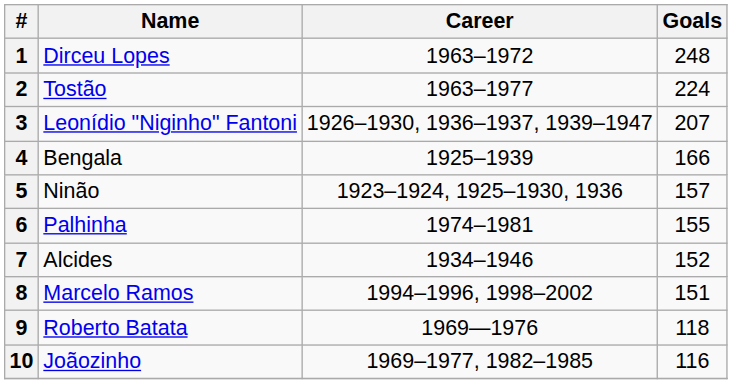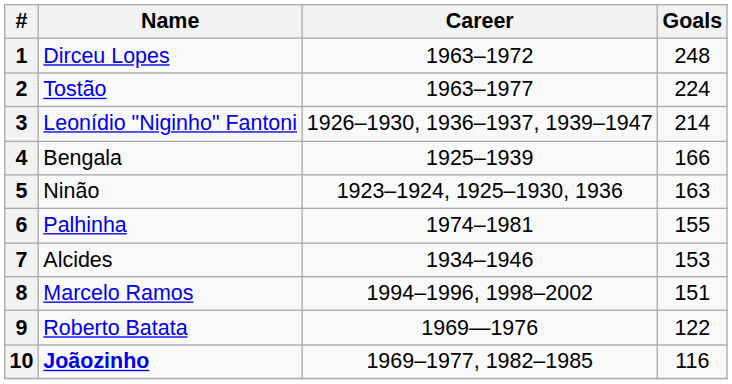 <table class="wikitable" style="text-align: center;">
 <tr>
 <th>#</th>
 <th>Name</th>
 <th>Career</th>
 <th>Goals</th>
 </tr>
 <tr>
 <th>1</th>
 <td style="text-align:left"><a href='#'>Dirceu Lopes</a></td>
 <td>1963–1972</td>
 <td>248</td>
 </tr>
 <tr>
 <th>2</th>
 <td style="text-align:left"><a href='#'>Tostão</a></td>
 <td>1963–1977</td>
 <td>224</td>
 </tr>
 <tr>
 <th>3</th>
 <td style="text-align:left"><a href='#'>Leonídio "Niginho" Fantoni</a></td>
 <td>1926–1930, 1936–1937, 1939–1947</td>
-<td>207</td>
+<td>214</td>
 </tr>
 <tr>
 <th>4</th>
 <td style="text-align:left">Bengala</td>
 <td>1925–1939</td>
 <td>166</td>
 </tr>
 <tr>
 <th>5</th>
 <td style="text-align:left">Ninão</td>
 <td>1923–1924, 1925–1930, 1936</td>
-<td>157</td>
+<td>163</td>
 </tr>
 <tr>
 <th>6</th>
 <td style="text-align:left"><a href='#'>Palhinha</a></td>
 <td>1974–1981</td>
 <td>155</td>
 </tr>
 <tr>
 <th>7</th>
 <td style="text-align:left">Alcides</td>
 <td>1934–1946</td>
-<td>152</td>
+<td>153</td>
 </tr>
 <tr>
 <th>8</th>
 <td style="text-align:left"><a href='#'>Marcelo Ramos</a></td>
 <td>1994–1996, 1998–2002</td>
 <td>151</td>
 </tr>
 <tr>
 <th>9</th>
 <td style="text-align:left"><a href='#'>Roberto Batata</a></td>
 <td>1969—1976</td>
-<td>118</td>
+<td>122</td>
 </tr>
 <tr>
 <th>10</th>
-<td style="text-align:left"><a href='#'>Joãozinho</a></td>
+<td style="text-align:left"><strong><a href='#'>Joãozinho</a></strong></td>
 <td>1969–1977, 1982–1985</td>
 <td>116</td>
 </tr>
 <tr>
 </tr>
 </table>
